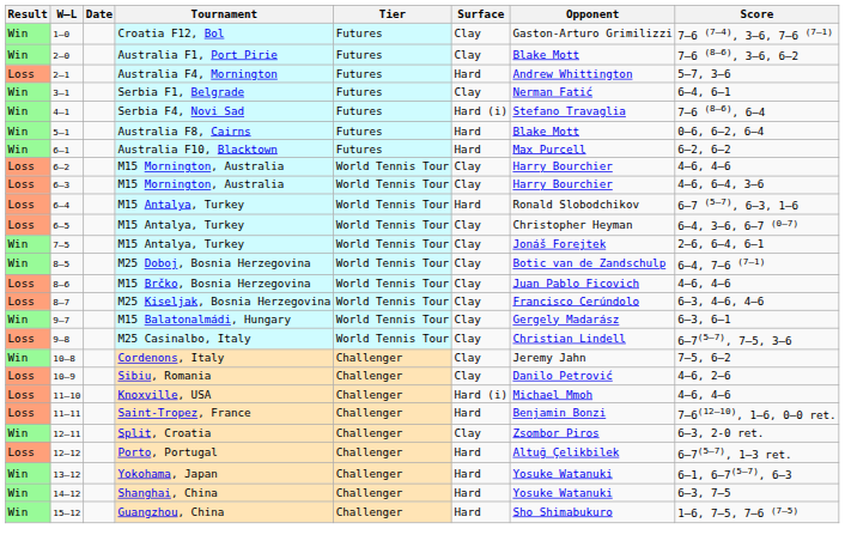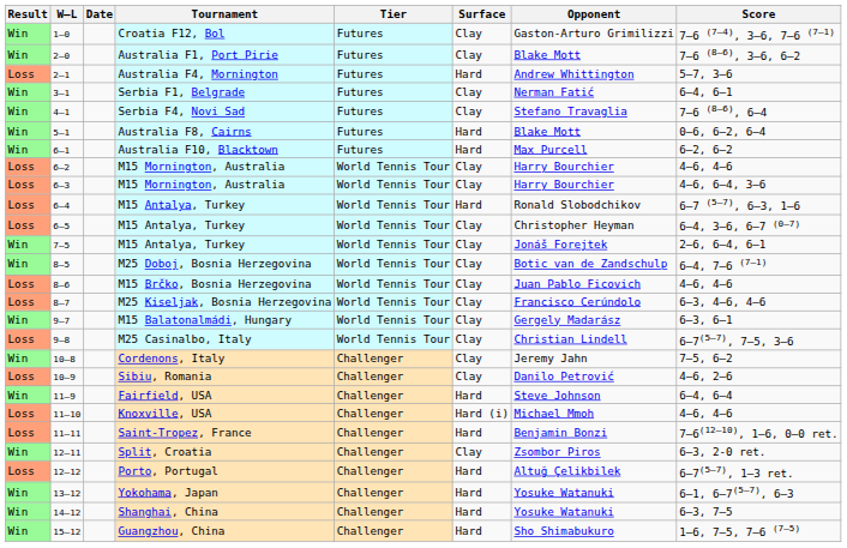 <table class="sortable wikitable">
 <tr>
 <th>Result</th>
 <th class=unsortable>W–L</th>
 <th>Date</th>
 <th>Tournament</th>
 <th>Tier</th>
 <th>Surface</th>
 <th>Opponent</th>
 <th class=unsortable>Score</th>
 </tr>
 <tr>
 <td bgcolor=98fb98>Win</td>
 <td><small>1–0</small></td>
 <td></td>
 <td style=background:#cffcff>Croatia F12, <a href='#'>Bol</a></td>
 <td style=background:#cffcff>Futures</td>
 <td>Clay</td>
 <td> Gaston-Arturo Grimilizzi</td>
 <td>7–6 <sup>(7–4)</sup>, 3–6, 7–6 <sup>(7–1)</sup></td>
 </tr>
 <tr>
 <td bgcolor=98fb98>Win</td>
 <td><small>2–0</small></td>
 <td></td>
 <td style=background:#cffcff>Australia F1, <a href='#'>Port Pirie</a></td>
 <td style=background:#cffcff>Futures</td>
 <td>Clay</td>
 <td> <a href='#'>Blake Mott</a></td>
 <td>7–6 <sup>(8–6)</sup>, 3–6, 6–2</td>
 </tr>
 <tr>
 <td bgcolor=ffa07a>Loss</td>
 <td><small>2–1</small></td>
 <td></td>
 <td style=background:#cffcff>Australia F4, <a href='#'>Mornington</a></td>
 <td style=background:#cffcff>Futures</td>
 <td>Hard</td>
 <td> <a href='#'>Andrew Whittington</a></td>
 <td>5–7, 3–6</td>
 </tr>
 <tr>
 <td bgcolor=98fb98>Win</td>
 <td><small>3–1</small></td>
 <td></td>
 <td style=background:#cffcff>Serbia F1, <a href='#'>Belgrade</a></td>
 <td style=background:#cffcff>Futures</td>
 <td>Clay</td>
 <td> <a href='#'>Nerman Fatić</a></td>
 <td>6–4, 6–1</td>
 </tr>
 <tr>
 <td bgcolor=98fb98>Win</td>
 <td><small>4–1</small></td>
 <td></td>
 <td style=background:#cffcff>Serbia F4, <a href='#'>Novi Sad</a></td>
 <td style=background:#cffcff>Futures</td>
-<td>Hard (i)</td>
+<td>Clay</td>
 <td> <a href='#'>Stefano Travaglia</a></td>
 <td>7–6 <sup>(8–6)</sup>, 6–4</td>
 </tr>
 <tr>
 <td bgcolor=98fb98>Win</td>
 <td><small>5–1</small></td>
 <td></td>
 <td style=background:#cffcff>Australia F8, <a href='#'>Cairns</a></td>
 <td style=background:#cffcff>Futures</td>
 <td>Hard</td>
 <td> <a href='#'>Blake Mott</a></td>
 <td>0–6, 6–2, 6–4</td>
 </tr>
 <tr>
 <td bgcolor=98fb98>Win</td>
 <td><small>6–1</small></td>
 <td></td>
 <td style=background:#cffcff>Australia F10, <a href='#'>Blacktown</a></td>
 <td style=background:#cffcff>Futures</td>
 <td>Hard</td>
 <td> <a href='#'>Max Purcell</a></td>
 <td>6–2, 6–2</td>
 </tr>
 <tr>
 <td bgcolor=ffa07a>Loss</td>
 <td><small>6–2</small></td>
 <td></td>
 <td style=background:#cffcff>M15 <a href='#'>Mornington</a>, Australia</td>
 <td style=background:#cffcff>World Tennis Tour</td>
 <td>Clay</td>
 <td> <a href='#'>Harry Bourchier</a></td>
 <td>4–6, 4–6</td>
 </tr>
 <tr>
 <td bgcolor=ffa07a>Loss</td>
 <td><small>6–3</small></td>
 <td></td>
 <td style=background:#cffcff>M15 <a href='#'>Mornington</a>, Australia</td>
 <td style=background:#cffcff>World Tennis Tour</td>
 <td>Clay</td>
 <td> <a href='#'>Harry Bourchier</a></td>
 <td>4–6, 6–4, 3–6</td>
 </tr>
 <tr>
 <td bgcolor=ffa07a>Loss</td>
 <td><small>6–4</small></td>
 <td></td>
 <td style=background:#cffcff>M15 <a href='#'>Antalya</a>, Turkey</td>
 <td style=background:#cffcff>World Tennis Tour</td>
 <td>Hard</td>
 <td> Ronald Slobodchikov</td>
 <td>6–7 <sup>(5–7)</sup>, 6–3, 1–6</td>
 </tr>
 <tr>
 <td bgcolor=ffa07a>Loss</td>
 <td><small>6–5</small></td>
 <td></td>
 <td style=background:#cffcff>M15 Antalya, Turkey</td>
 <td style=background:#cffcff>World Tennis Tour</td>
 <td>Clay</td>
 <td> Christopher Heyman</td>
 <td>6–4, 3–6, 6–7 <sup>(0–7)</sup></td>
 </tr>
 <tr>
 <td bgcolor=98fb98>Win</td>
 <td><small>7–5</small></td>
 <td></td>
 <td style=background:#cffcff>M15 Antalya, Turkey</td>
 <td style=background:#cffcff>World Tennis Tour</td>
 <td>Clay</td>
 <td> <a href='#'>Jonáš Forejtek</a></td>
 <td>2–6, 6–4, 6–1</td>
 </tr>
 <tr>
 <td bgcolor=98fb98>Win</td>
 <td><small>8–5</small></td>
 <td></td>
 <td style=background:#cffcff>M25 <a href='#'>Doboj</a>, Bosnia Herzegovina</td>
 <td style=background:#cffcff>World Tennis Tour</td>
 <td>Clay</td>
 <td> <a href='#'>Botic van de Zandschulp</a></td>
 <td>6–4, 7–6 <sup>(7–1)</sup></td>
 </tr>
 <tr>
 <td bgcolor=ffa07a>Loss</td>
 <td><small>8–6</small></td>
 <td></td>
 <td style=background:#cffcff>M15 <a href='#'>Brčko</a>, Bosnia Herzegovina</td>
 <td style=background:#cffcff>World Tennis Tour</td>
 <td>Clay</td>
 <td> <a href='#'>Juan Pablo Ficovich</a></td>
 <td>4–6, 4–6</td>
 </tr>
 <tr>
 <td bgcolor=ffa07a>Loss</td>
 <td><small>8–7</small></td>
 <td></td>
 <td style=background:#cffcff>M25 <a href='#'>Kiseljak</a>, Bosnia Herzegovina</td>
 <td style=background:#cffcff>World Tennis Tour</td>
 <td>Clay</td>
 <td> <a href='#'>Francisco Cerúndolo</a></td>
 <td>6–3, 4–6, 4–6</td>
 </tr>
 <tr>
 <td bgcolor=98fb98>Win</td>
 <td><small>9–7</small></td>
 <td></td>
 <td style=background:#cffcff>M15 <a href='#'>Balatonalmádi</a>, Hungary</td>
 <td style=background:#cffcff>World Tennis Tour</td>
 <td>Clay</td>
 <td> <a href='#'>Gergely Madarász</a></td>
 <td>6–3, 6–1</td>
 </tr>
 <tr>
 <td bgcolor=ffa07a>Loss</td>
 <td><small>9–8</small></td>
 <td></td>
 <td style=background:#cffcff>M25 Casinalbo, Italy</td>
 <td style=background:#cffcff>World Tennis Tour</td>
 <td>Clay</td>
 <td> <a href='#'>Christian Lindell</a></td>
 <td>6–7<sup>(5–7)</sup>, 7–5, 3–6</td>
 </tr>
 <tr>
 <td style=background:#98fb98>Win</td>
 <td><small>10–8</small></td>
 <td><a href='#'></a></td>
 <td style=background:moccasin><a href='#'>Cordenons</a>, Italy</td>
 <td style=background:moccasin>Challenger</td>
 <td>Clay</td>
 <td> Jeremy Jahn</td>
 <td>7–5, 6–2</td>
 </tr>
 <tr>
 <td bgcolor=ffa07a>Loss</td>
 <td><small>10–9</small></td>
 <td><a href='#'></a></td>
 <td style=background:moccasin><a href='#'>Sibiu</a>, Romania</td>
 <td style=background:moccasin>Challenger</td>
 <td>Clay</td>
 <td> <a href='#'>Danilo Petrović</a></td>
 <td>4–6, 2–6</td>
 </tr>
 <tr>
+<td bgcolor=98fb98>Win</td>
+<td><small>11–9</small></td>
+<td><a href='#'></a></td>
+<td style=background:moccasin><a href='#'>Fairfield</a>, USA</td>
+<td style=background:moccasin>Challenger</td>
+<td>Hard</td>
+<td> <a href='#'>Steve Johnson</a></td>
+<td>6–4, 6–4</td>
+</tr>
+<tr>
 <td bgcolor=ffa07a>Loss</td>
 <td><small>11–10</small></td>
 <td><a href='#'></a></td>
 <td style=background:moccasin><a href='#'>Knoxville</a>, USA</td>
 <td style=background:moccasin>Challenger</td>
 <td>Hard (i)</td>
 <td> <a href='#'>Michael Mmoh</a></td>
 <td>4–6, 4–6</td>
 </tr>
 <tr>
 <td bgcolor=ffa07a>Loss</td>
 <td><small>11–11</small></td>
 <td><a href='#'></a></td>
 <td style=background:moccasin><a href='#'>Saint-Tropez</a>, France</td>
 <td style=background:moccasin>Challenger</td>
 <td>Hard</td>
 <td> <a href='#'>Benjamin Bonzi</a></td>
 <td>7–6<sup>(12–10)</sup>, 1–6, 0–0 ret.</td>
 </tr>
 <tr>
 <td bgcolor=98fb98>Win</td>
 <td><small>12–11</small></td>
 <td><a href='#'></a></td>
 <td style=background:moccasin><a href='#'>Split</a>, Croatia</td>
 <td style=background:moccasin>Challenger</td>
 <td>Clay</td>
 <td> <a href='#'>Zsombor Piros</a></td>
 <td>6–3, 2-0 ret.</td>
 </tr>
 <tr>
 <td bgcolor=ffa07a>Loss</td>
 <td><small>12–12</small></td>
 <td><a href='#'></a></td>
 <td style=background:moccasin><a href='#'>Porto</a>, Portugal</td>
 <td style=background:moccasin>Challenger</td>
 <td>Hard</td>
 <td> <a href='#'>Altuğ Çelikbilek</a></td>
 <td>6–7<sup>(5–7)</sup>, 1–3 ret.</td>
 </tr>
 <tr>
 <td bgcolor=98FB98>Win</td>
 <td><small>13–12</small></td>
 <td><a href='#'></a></td>
 <td style=background:moccasin><a href='#'>Yokohama</a>, Japan</td>
 <td style=background:moccasin>Challenger</td>
 <td>Hard</td>
 <td> <a href='#'>Yosuke Watanuki</a></td>
 <td>6–1, 6–7<sup>(5–7)</sup>, 6–3</td>
 </tr>
 <tr>
 <td bgcolor=98FB98>Win</td>
 <td><small>14–12</small></td>
 <td><a href='#'></a></td>
 <td style=background:moccasin><a href='#'>Shanghai</a>, China</td>
 <td style=background:moccasin>Challenger</td>
 <td>Hard</td>
 <td> <a href='#'>Yosuke Watanuki</a></td>
 <td>6–3, 7–5</td>
 </tr>
 <tr>
 <td bgcolor=98FB98>Win</td>
 <td><small>15–12</small></td>
 <td><a href='#'></a></td>
 <td style=background:moccasin><a href='#'>Guangzhou</a>, China</td>
 <td style=background:moccasin>Challenger</td>
 <td>Hard</td>
 <td> <a href='#'>Sho Shimabukuro</a></td>
 <td>1–6, 7–5, 7–6 <sup>(7–5)</sup></td>
 </tr>
 </table>
